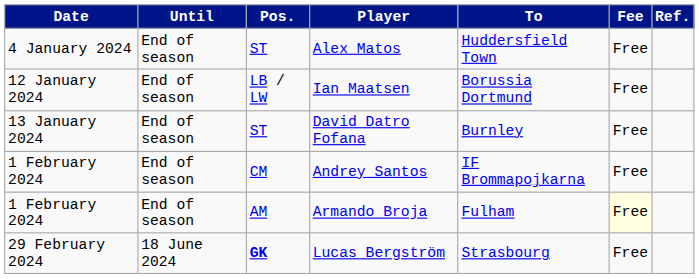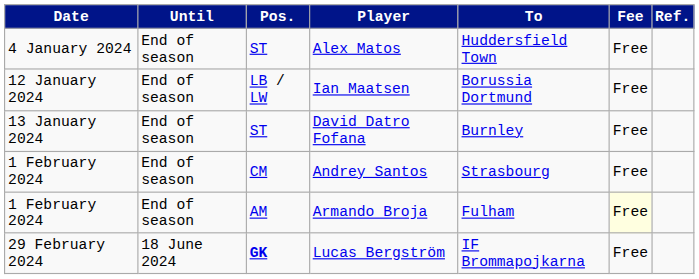 <table class="wikitable plainrowheaders sortable">
 <tr>
 <th style="background:#001489; color:#FFFFFF;">Date</th>
 <th style="background:#001489; color:#FFFFFF;">Until</th>
 <th style="background:#001489; color:#FFFFFF;">Pos.</th>
 <th style="background:#001489; color:#FFFFFF;">Player</th>
 <th style="background:#001489; color:#FFFFFF;">To</th>
 <th style="background:#001489; color:#FFFFFF;">Fee</th>
 <th style="background:#001489; color:#FFFFFF;">Ref.</th>
 </tr>
 <tr>
 <td>4 January 2024</td>
 <td>End of season</td>
 <td><a href='#'>ST</a></td>
 <td> <a href='#'>Alex Matos</a></td>
 <td> <a href='#'>Huddersfield Town</a></td>
 <td>Free</td>
 <td></td>
 </tr>
 <tr>
 <td>12 January 2024</td>
 <td>End of season</td>
 <td><a href='#'>LB</a> / <a href='#'>LW</a></td>
 <td> <a href='#'>Ian Maatsen</a></td>
 <td> <a href='#'>Borussia Dortmund</a></td>
 <td>Free</td>
 <td></td>
 </tr>
 <tr>
 <td>13 January 2024</td>
 <td>End of season</td>
 <td><a href='#'>ST</a></td>
 <td> <a href='#'>David Datro Fofana</a></td>
 <td> <a href='#'>Burnley</a></td>
 <td>Free</td>
 <td></td>
 </tr>
 <tr>
 <td>1 February 2024</td>
 <td>End of season</td>
 <td><a href='#'>CM</a></td>
 <td> <a href='#'>Andrey Santos</a></td>
-<td> <a href='#'>IF Brommapojkarna</a></td>
+<td> <a href='#'>Strasbourg</a></td>
 <td>Free</td>
 <td></td>
 </tr>
 <tr>
 <td>1 February 2024</td>
 <td>End of season</td>
 <td><a href='#'>AM</a></td>
 <td> <a href='#'>Armando Broja</a></td>
 <td> <a href='#'>Fulham</a></td>
 <td style="background: lightyellow;">Free</td>
 <td></td>
 </tr>
 <tr>
 <td>29 February 2024</td>
 <td>18 June 2024</td>
 <td><strong><a href='#'>GK</a></strong></td>
 <td> <a href='#'>Lucas Bergström</a></td>
-<td> <a href='#'>Strasbourg</a></td>
+<td> <a href='#'>IF Brommapojkarna</a></td>
 <td>Free</td>
 <td><br></td>
 </tr>
 </table>
